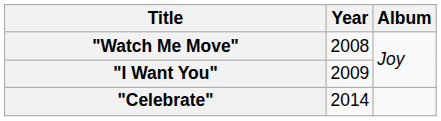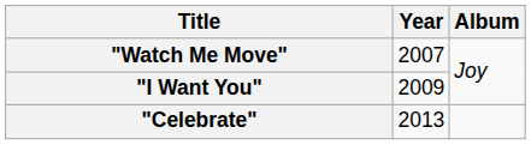 <table class="wikitable plainrowheaders" style="text-align:center;">
 <tr>
 <th scope="col" style="width:18em;">Title</th>
 <th scope="col" style="width:1em;">Year</th>
 <th scope="col">Album</th>
 </tr>
 <tr>
 <th scope="row">"Watch Me Move"</th>
-<td>2008</td>
+<td>2007</td>
 <td rowspan="2" style="text-align:left;"><em>Joy</em></td>
 </tr>
 <tr>
 <th scope="row">"I Want You"</th>
 <td>2009</td>
 </tr>
 <tr>
 <th scope="row">"Celebrate"</th>
-<td>2014</td>
+<td>2013</td>
 <td></td>
 </tr>
 </table>
